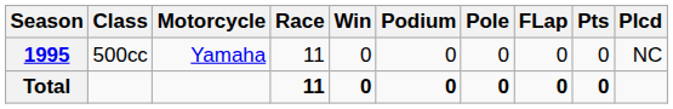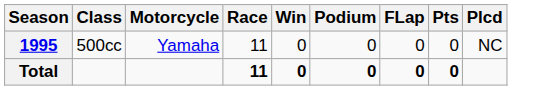 <table class="wikitable">
 <tr>
 <th>Season</th>
 <th>Class</th>
 <th>Motorcycle</th>
 <th>Race</th>
 <th>Win</th>
 <th>Podium</th>
-<th>Pole</th>
 <th>FLap</th>
 <th>Pts</th>
 <th>Plcd</th>
 </tr>
 <tr align="right">
 <th><a href='#'>1995</a></th>
 <td>500cc</td>
 <td><a href='#'>Yamaha</a></td>
 <td>11</td>
-<td>0</td>
 <td>0</td>
 <td>0</td>
 <td>0</td>
 <td>0</td>
 <td>NC</td>
 </tr>
 <tr align="right">
 <th>Total</th>
 <td></td>
 <td></td>
 <td><strong>11</strong></td>
 <td><strong>0</strong></td>
 <td><strong>0</strong></td>
 <td><strong>0</strong></td>
 <td><strong>0</strong></td>
-<td><strong>0</strong></td>
 <td></td>
 </tr>
 </table>
